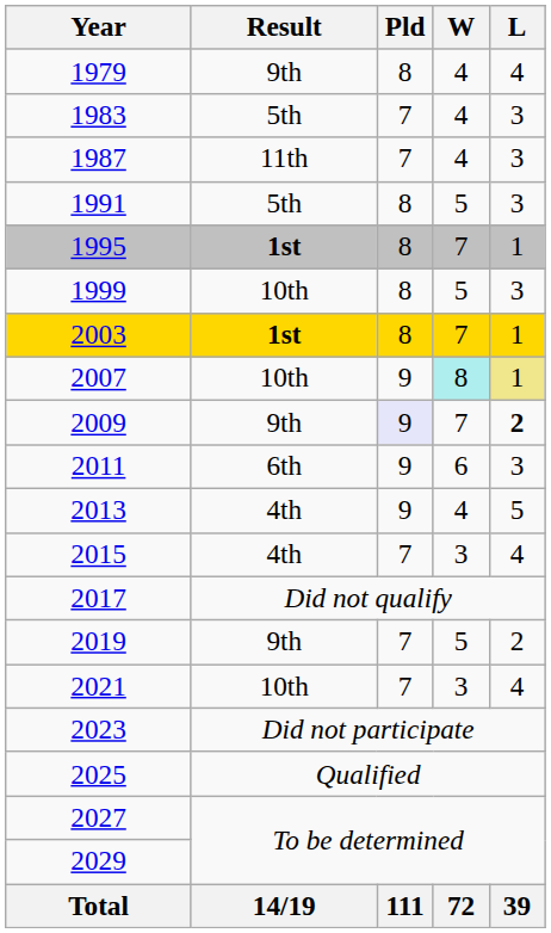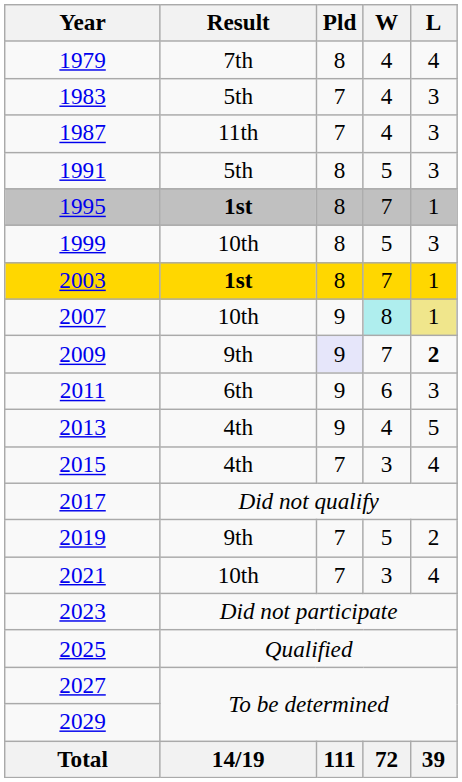 <table class="wikitable sortable" style="text-align: center">
 <tr>
 <th width=100>Year</th>
 <th width=100>Result</th>
 <th width=25>Pld</th>
 <th width=25>W</th>
 <th width=25>L</th>
 </tr>
 <tr>
 <td> <a href='#'>1979</a></td>
-<td>9th</td>
+<td>7th</td>
 <td>8</td>
 <td>4</td>
 <td>4</td>
 </tr>
 <tr>
 <td> <a href='#'>1983</a></td>
 <td>5th</td>
 <td>7</td>
 <td>4</td>
 <td>3</td>
 </tr>
 <tr>
 <td> <a href='#'>1987</a></td>
 <td>11th</td>
 <td>7</td>
 <td>4</td>
 <td>3</td>
 </tr>
 <tr>
 <td> <a href='#'>1991</a></td>
 <td>5th</td>
 <td>8</td>
 <td>5</td>
 <td>3</td>
 </tr>
 <tr bgcolor=silver>
 <td> <a href='#'>1995</a></td>
 <td><strong>1st</strong></td>
 <td>8</td>
 <td>7</td>
 <td>1</td>
 </tr>
 <tr>
 <td> <a href='#'>1999</a></td>
 <td>10th</td>
 <td>8</td>
 <td>5</td>
 <td>3</td>
 </tr>
 <tr bgcolor=gold>
 <td> <a href='#'>2003</a></td>
 <td><strong>1st</strong></td>
 <td>8</td>
 <td>7</td>
 <td>1</td>
 </tr>
 <tr>
 <td> <a href='#'>2007</a></td>
 <td>10th</td>
 <td>9</td>
 <td style="background: paleturquoise;">8</td>
 <td style="background: khaki;">1</td>
 </tr>
 <tr>
 <td> <a href='#'>2009</a></td>
 <td>9th</td>
 <td style="background: lavender;">9</td>
 <td>7</td>
 <td><strong>2</strong></td>
 </tr>
 <tr>
 <td> <a href='#'>2011</a></td>
 <td>6th</td>
 <td>9</td>
 <td>6</td>
 <td>3</td>
 </tr>
 <tr>
 <td> <a href='#'>2013</a></td>
 <td>4th</td>
 <td>9</td>
 <td>4</td>
 <td>5</td>
 </tr>
 <tr>
 <td> <a href='#'>2015</a></td>
 <td>4th</td>
 <td>7</td>
 <td>3</td>
 <td>4</td>
 </tr>
 <tr>
 <td> <a href='#'>2017</a></td>
 <td colspan="4"><em>Did not qualify</em></td>
 </tr>
 <tr>
 <td> <a href='#'>2019</a></td>
 <td>9th</td>
 <td>7</td>
 <td>5</td>
 <td>2</td>
 </tr>
 <tr>
 <td> <a href='#'>2021</a></td>
 <td>10th</td>
 <td>7</td>
 <td>3</td>
 <td>4</td>
 </tr>
 <tr>
 <td> <a href='#'>2023</a></td>
 <td colspan="4"><em>Did not participate</em></td>
 </tr>
 <tr>
 <td> <a href='#'>2025</a></td>
 <td colspan="4"><em>Qualified</em></td>
 </tr>
 <tr>
 <td> <a href='#'>2027</a></td>
 <td colspan="4" rowspan="2"><em>To be determined</em></td>
 </tr>
 <tr>
 <td> <a href='#'>2029</a></td>
 </tr>
 <tr>
 <th>Total</th>
 <th>14/19</th>
 <th>111</th>
 <th>72</th>
 <th>39</th>
 </tr>
 </table>
